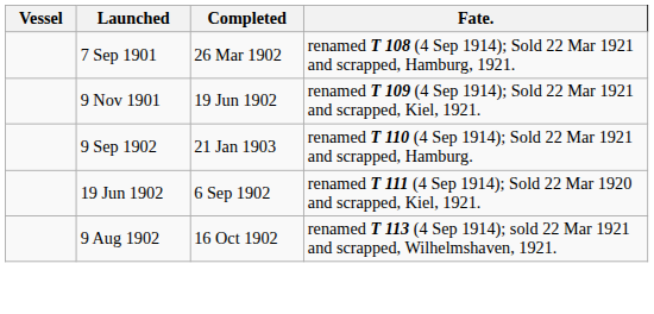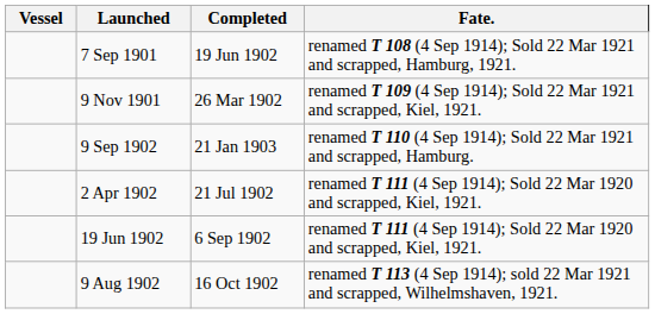 <table class="wikitable">
 <tr>
 <th width="60px">Vessel</th>
 <th width="100px">Launched</th>
 <th width="100px">Completed</th>
 <th style="border-right:1px solid black;">Fate.</th>
 </tr>
 <tr>
 <td></td>
 <td>7 Sep 1901</td>
-<td>26 Mar 1902</td>
+<td>19 Jun 1902</td>
 <td>renamed <strong><em>T 108</em></strong> (4 Sep 1914); Sold 22 Mar 1921 and scrapped, Hamburg, 1921.</td>
 </tr>
 <tr>
 <td></td>
 <td>9 Nov 1901</td>
-<td>19 Jun 1902</td>
+<td>26 Mar 1902</td>
 <td>renamed <strong><em>T 109</em></strong> (4 Sep 1914); Sold 22 Mar 1921 and scrapped, Kiel, 1921.</td>
 </tr>
 <tr>
 <td></td>
 <td>9 Sep 1902</td>
 <td>21 Jan 1903</td>
 <td>renamed <strong><em>T 110</em></strong> (4 Sep 1914); Sold 22 Mar 1921 and scrapped, Hamburg.</td>
+</tr>
+<tr>
+<td></td>
+<td>2 Apr 1902</td>
+<td>21 Jul 1902</td>
+<td>renamed <strong><em>T 111</em></strong> (4 Sep 1914); Sold 22 Mar 1920 and scrapped, Kiel, 1921.</td>
 </tr>
 <tr>
 <td></td>
 <td>19 Jun 1902</td>
 <td>6 Sep 1902</td>
 <td>renamed <strong><em>T 111</em></strong> (4 Sep 1914); Sold 22 Mar 1920 and scrapped, Kiel, 1921.</td>
 </tr>
 <tr>
 <td></td>
 <td>9 Aug 1902</td>
 <td>16 Oct 1902</td>
 <td>renamed <strong><em>T 113</em></strong> (4 Sep 1914); sold 22 Mar 1921 and scrapped, Wilhelmshaven, 1921.</td>
 </tr>
 </table>
